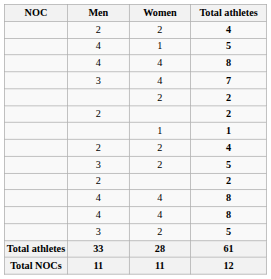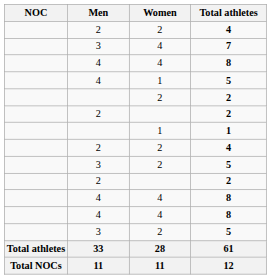 <table class="wikitable collapsible sortable"  style="text-align:center; font-size:90%;">
 <tr>
 <th>NOC</th>
 <th width=80>Men</th>
 <th width=80>Women</th>
 <th width=100>Total athletes</th>
 </tr>
 <tr>
 <td style="text-align:left;"></td>
 <td>2</td>
 <td>2</td>
 <td><strong>4</strong></td>
 </tr>
 <tr>
 <td style="text-align:left;"></td>
+<td>3</td>
 <td>4</td>
-<td>1</td>
-<td><strong>5</strong></td>
+<td><strong>7</strong></td>
 </tr>
 <tr>
 <td style="text-align:left;"></td>
 <td>4</td>
 <td>4</td>
 <td><strong>8</strong></td>
 </tr>
 <tr>
 <td style="text-align:left;"></td>
-<td>3</td>
 <td>4</td>
-<td><strong>7</strong></td>
+<td>1</td>
+<td><strong>5</strong></td>
 </tr>
 <tr>
 <td style="text-align:left;"></td>
 <td></td>
 <td>2</td>
 <td><strong>2</strong></td>
 </tr>
 <tr>
 <td style="text-align:left;"></td>
 <td>2</td>
 <td></td>
 <td><strong>2</strong></td>
 </tr>
 <tr>
 <td style="text-align:left;"></td>
 <td></td>
 <td>1</td>
 <td><strong>1</strong></td>
 </tr>
 <tr>
 <td style="text-align:left;"></td>
 <td>2</td>
 <td>2</td>
 <td><strong>4</strong></td>
 </tr>
 <tr>
 <td style="text-align:left;"></td>
 <td>3</td>
 <td>2</td>
 <td><strong>5</strong></td>
 </tr>
 <tr>
 <td style="text-align:left;"></td>
 <td>2</td>
 <td></td>
 <td><strong>2</strong></td>
 </tr>
 <tr>
 <td style="text-align:left;"></td>
 <td>4</td>
 <td>4</td>
 <td><strong>8</strong></td>
 </tr>
 <tr>
 <td style="text-align:left;"></td>
 <td>4</td>
 <td>4</td>
 <td><strong>8</strong></td>
 </tr>
 <tr>
 <td style="text-align:left;"></td>
 <td>3</td>
 <td>2</td>
 <td><strong>5</strong></td>
 </tr>
 <tr class="sortbottom">
 <th>Total athletes</th>
 <th>33</th>
 <th>28</th>
 <th>61</th>
 </tr>
 <tr class="sortbottom">
 <th>Total NOCs</th>
 <th>11</th>
 <th>11</th>
 <th>12</th>
 </tr>
 </table>
